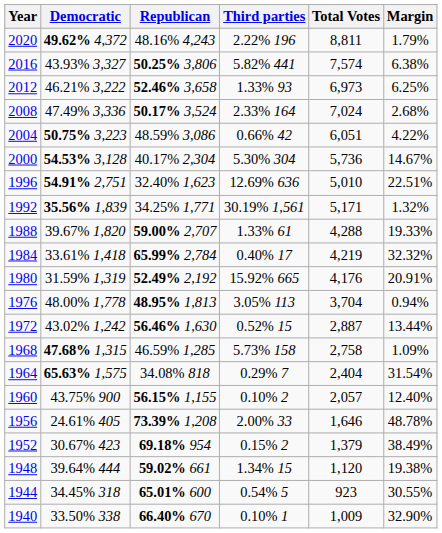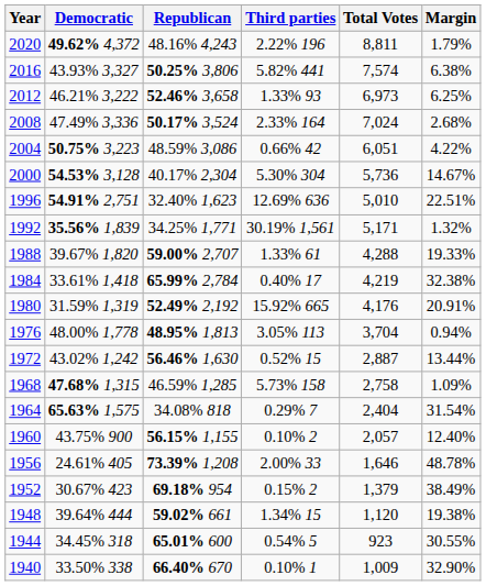 <table class="wikitable mw-collapsible" style="float:center; margin:1em; font-size:95%;">
 <tr style="background:lightgrey;">
 <th>Year</th>
 <th><a href='#'>Democratic</a></th>
 <th><a href='#'>Republican</a></th>
 <th><a href='#'>Third parties</a></th>
 <th>Total Votes</th>
 <th>Margin</th>
 </tr>
 <tr>
 <td align="center" ><a href='#'>2020</a></td>
 <td align="center" ><strong>49.62%</strong> <em>4,372</em></td>
 <td align="center" >48.16% <em>4,243</em></td>
 <td align="center" >2.22% <em>196</em></td>
 <td align="center" >8,811</td>
 <td align="center" >1.79%</td>
 </tr>
 <tr>
 <td align="center" ><a href='#'>2016</a></td>
 <td align="center" >43.93% <em>3,327</em></td>
 <td align="center" ><strong>50.25%</strong> <em>3,806</em></td>
 <td align="center" >5.82% <em>441</em></td>
 <td align="center" >7,574</td>
 <td align="center" >6.38%</td>
 </tr>
 <tr>
 <td align="center" ><a href='#'>2012</a></td>
 <td align="center" >46.21% <em>3,222</em></td>
 <td align="center" ><strong>52.46%</strong> <em>3,658</em></td>
 <td align="center" >1.33% <em>93</em></td>
 <td align="center" >6,973</td>
 <td align="center" >6.25%</td>
 </tr>
 <tr>
 <td align="center" ><a href='#'>2008</a></td>
 <td align="center" >47.49% <em>3,336</em></td>
 <td align="center" ><strong>50.17%</strong> <em>3,524</em></td>
 <td align="center" >2.33% <em>164</em></td>
 <td align="center" >7,024</td>
 <td align="center" >2.68%</td>
 </tr>
 <tr>
 <td align="center" ><a href='#'>2004</a></td>
 <td align="center" ><strong>50.75%</strong> <em>3,223</em></td>
 <td align="center" >48.59% <em>3,086</em></td>
 <td align="center" >0.66% <em>42</em></td>
 <td align="center" >6,051</td>
 <td align="center" >4.22%</td>
 </tr>
 <tr>
 <td align="center" ><a href='#'>2000</a></td>
 <td align="center" ><strong>54.53%</strong> <em>3,128</em></td>
 <td align="center" >40.17% <em>2,304</em></td>
 <td align="center" >5.30% <em>304</em></td>
 <td align="center" >5,736</td>
 <td align="center" >14.67%</td>
 </tr>
 <tr>
 <td align="center" ><a href='#'>1996</a></td>
 <td align="center" ><strong>54.91%</strong> <em>2,751</em></td>
 <td align="center" >32.40% <em>1,623</em></td>
 <td align="center" >12.69% <em>636</em></td>
 <td align="center" >5,010</td>
 <td align="center" >22.51%</td>
 </tr>
 <tr>
 <td align="center" ><a href='#'>1992</a></td>
 <td align="center" ><strong>35.56%</strong> <em>1,839</em></td>
 <td align="center" >34.25% <em>1,771</em></td>
 <td align="center" >30.19% <em>1,561</em></td>
 <td align="center" >5,171</td>
 <td align="center" >1.32%</td>
 </tr>
 <tr>
 <td align="center" ><a href='#'>1988</a></td>
 <td align="center" >39.67% <em>1,820</em></td>
 <td align="center" ><strong>59.00%</strong> <em>2,707</em></td>
 <td align="center" >1.33% <em>61</em></td>
 <td align="center" >4,288</td>
 <td align="center" >19.33%</td>
 </tr>
 <tr>
 <td align="center" ><a href='#'>1984</a></td>
 <td align="center" >33.61% <em>1,418</em></td>
 <td align="center" ><strong>65.99%</strong> <em>2,784</em></td>
 <td align="center" >0.40% <em>17</em></td>
 <td align="center" >4,219</td>
-<td align="center" >32.32%</td>
+<td align="center" >32.38%</td>
 </tr>
 <tr>
 <td align="center" ><a href='#'>1980</a></td>
 <td align="center" >31.59% <em>1,319</em></td>
 <td align="center" ><strong>52.49%</strong> <em>2,192</em></td>
 <td align="center" >15.92% <em>665</em></td>
 <td align="center" >4,176</td>
 <td align="center" >20.91%</td>
 </tr>
 <tr>
 <td align="center" ><a href='#'>1976</a></td>
 <td align="center" >48.00% <em>1,778</em></td>
 <td align="center" ><strong>48.95%</strong> <em>1,813</em></td>
 <td align="center" >3.05% <em>113</em></td>
 <td align="center" >3,704</td>
 <td align="center" >0.94%</td>
 </tr>
 <tr>
 <td align="center" ><a href='#'>1972</a></td>
 <td align="center" >43.02% <em>1,242</em></td>
 <td align="center" ><strong>56.46%</strong> <em>1,630</em></td>
 <td align="center" >0.52% <em>15</em></td>
 <td align="center" >2,887</td>
 <td align="center" >13.44%</td>
 </tr>
 <tr>
 <td align="center" ><a href='#'>1968</a></td>
 <td align="center" ><strong>47.68%</strong> <em>1,315</em></td>
 <td align="center" >46.59% <em>1,285</em></td>
 <td align="center" >5.73% <em>158</em></td>
 <td align="center" >2,758</td>
 <td align="center" >1.09%</td>
 </tr>
 <tr>
 <td align="center" ><a href='#'>1964</a></td>
 <td align="center" ><strong>65.63%</strong> <em>1,575</em></td>
 <td align="center" >34.08% <em>818</em></td>
 <td align="center" >0.29% <em>7</em></td>
 <td align="center" >2,404</td>
 <td align="center" >31.54%</td>
 </tr>
 <tr>
 <td align="center" ><a href='#'>1960</a></td>
 <td align="center" >43.75% <em>900</em></td>
 <td align="center" ><strong>56.15%</strong> <em>1,155</em></td>
 <td align="center" >0.10% <em>2</em></td>
 <td align="center" >2,057</td>
 <td align="center" >12.40%</td>
 </tr>
 <tr>
 <td align="center" ><a href='#'>1956</a></td>
 <td align="center" >24.61% <em>405</em></td>
 <td align="center" ><strong>73.39%</strong> <em>1,208</em></td>
 <td align="center" >2.00% <em>33</em></td>
 <td align="center" >1,646</td>
 <td align="center" >48.78%</td>
 </tr>
 <tr>
 <td align="center" ><a href='#'>1952</a></td>
 <td align="center" >30.67% <em>423</em></td>
 <td align="center" ><strong>69.18%</strong> <em>954</em></td>
 <td align="center" >0.15% <em>2</em></td>
 <td align="center" >1,379</td>
 <td align="center" >38.49%</td>
 </tr>
 <tr>
 <td align="center" ><a href='#'>1948</a></td>
 <td align="center" >39.64% <em>444</em></td>
 <td align="center" ><strong>59.02%</strong> <em>661</em></td>
 <td align="center" >1.34% <em>15</em></td>
 <td align="center" >1,120</td>
 <td align="center" >19.38%</td>
 </tr>
 <tr>
 <td align="center" ><a href='#'>1944</a></td>
 <td align="center" >34.45% <em>318</em></td>
 <td align="center" ><strong>65.01%</strong> <em>600</em></td>
 <td align="center" >0.54% <em>5</em></td>
 <td align="center" >923</td>
 <td align="center" >30.55%</td>
 </tr>
 <tr>
 <td align="center" ><a href='#'>1940</a></td>
 <td align="center" >33.50% <em>338</em></td>
 <td align="center" ><strong>66.40%</strong> <em>670</em></td>
 <td align="center" >0.10% <em>1</em></td>
 <td align="center" >1,009</td>
 <td align="center" >32.90%</td>
 </tr>
 </table>
